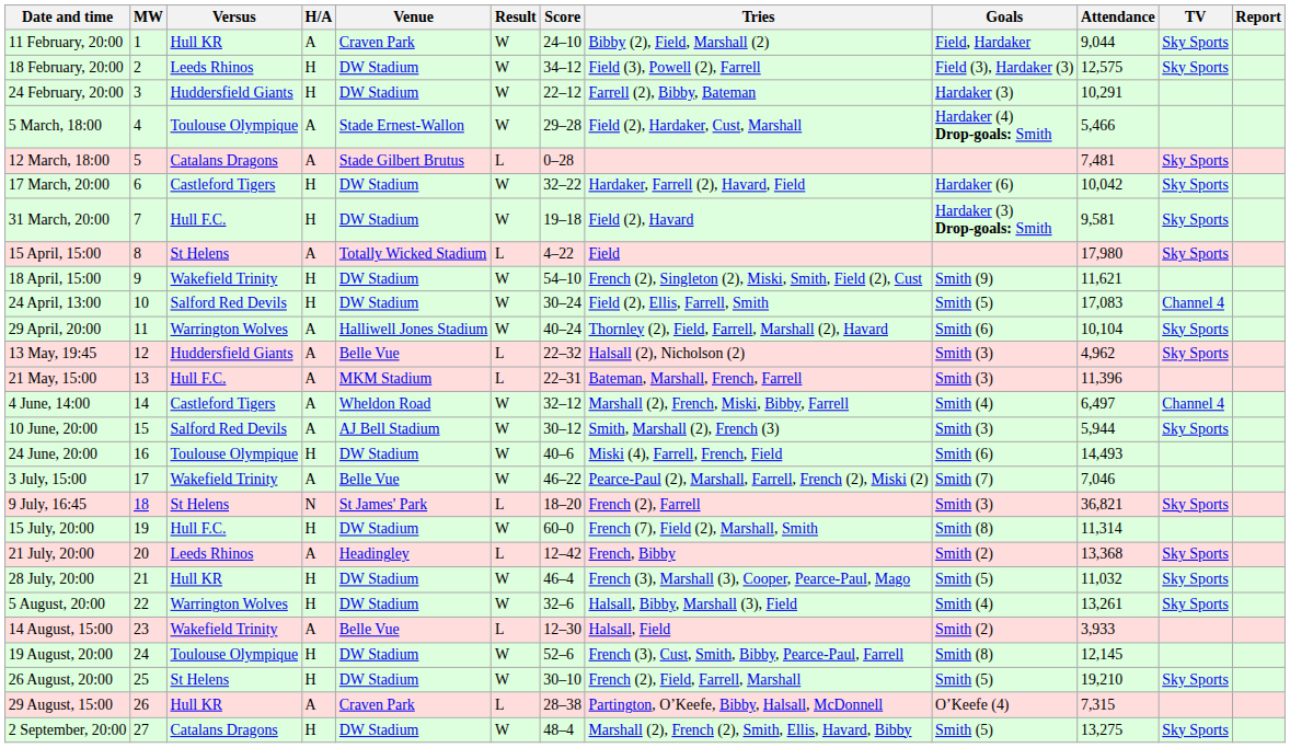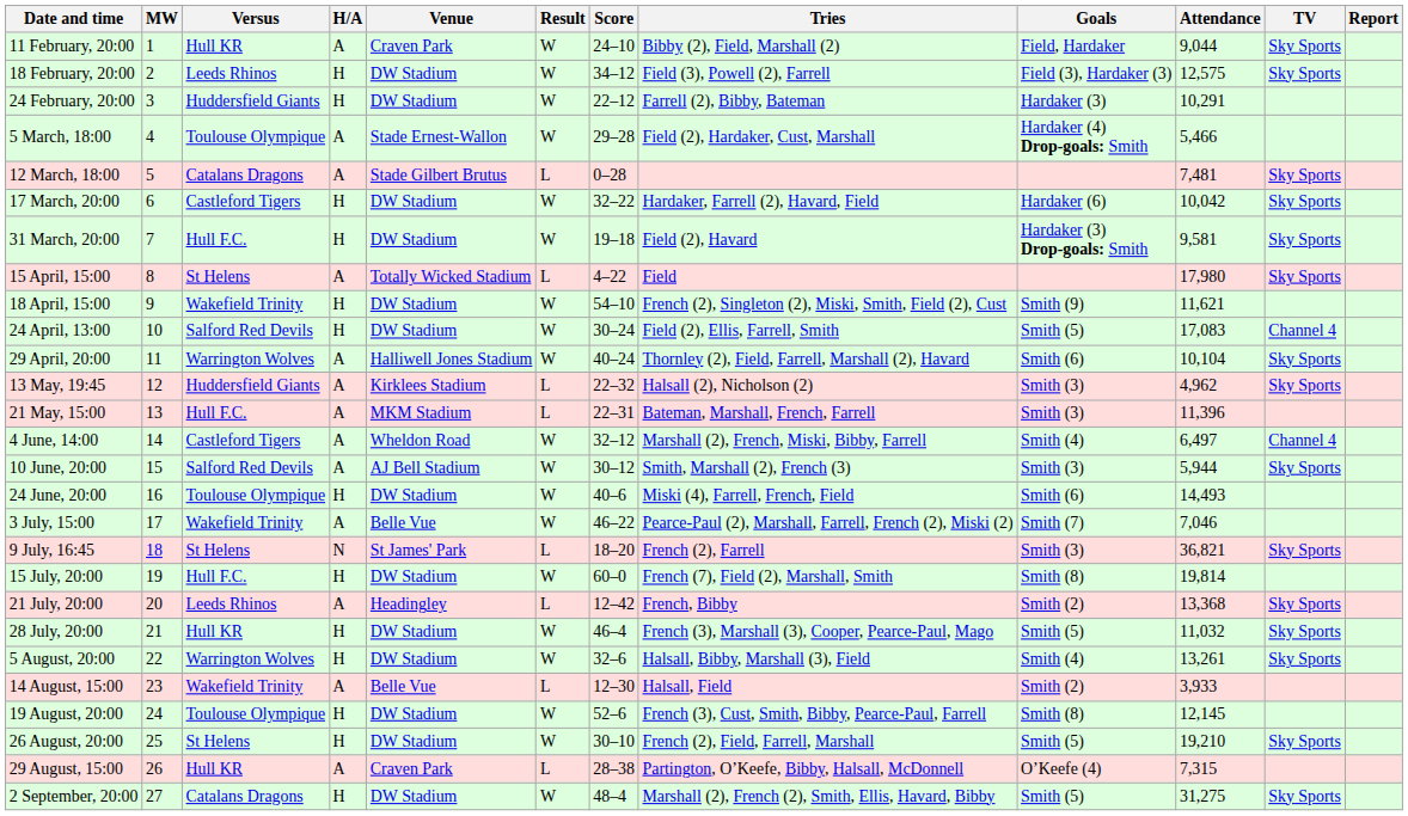 <table class="wikitable" style="font-size:85%;">
 <tr>
 <th>Date and time</th>
 <th>MW</th>
 <th>Versus</th>
 <th>H/A</th>
 <th>Venue</th>
 <th>Result</th>
 <th>Score</th>
 <th>Tries</th>
 <th>Goals</th>
 <th>Attendance</th>
 <th>TV</th>
 <th>Report</th>
 </tr>
 <tr style="background:#ddffdd;">
 <td>11 February, 20:00</td>
 <td>1</td>
 <td> <a href='#'>Hull KR</a></td>
 <td>A</td>
 <td><a href='#'>Craven Park</a></td>
 <td>W</td>
 <td>24–10</td>
 <td><a href='#'>Bibby</a> (2), <a href='#'>Field</a>, <a href='#'>Marshall</a> (2)</td>
 <td><a href='#'>Field</a>, <a href='#'>Hardaker</a></td>
 <td>9,044</td>
 <td><a href='#'>Sky Sports</a></td>
 <td></td>
 </tr>
 <tr style="background:#ddffdd;">
 <td>18 February, 20:00</td>
 <td>2</td>
 <td> <a href='#'>Leeds Rhinos</a></td>
 <td>H</td>
 <td><a href='#'>DW Stadium</a></td>
 <td>W</td>
 <td>34–12</td>
 <td><a href='#'>Field</a> (3), <a href='#'>Powell</a> (2), <a href='#'>Farrell</a></td>
 <td><a href='#'>Field</a> (3), <a href='#'>Hardaker</a> (3)</td>
 <td>12,575</td>
 <td><a href='#'>Sky Sports</a></td>
 <td></td>
 </tr>
 <tr style="background:#ddffdd;">
 <td>24 February, 20:00</td>
 <td>3</td>
 <td> <a href='#'>Huddersfield Giants</a></td>
 <td>H</td>
 <td><a href='#'>DW Stadium</a></td>
 <td>W</td>
 <td>22–12</td>
 <td><a href='#'>Farrell</a> (2), <a href='#'>Bibby</a>, <a href='#'>Bateman</a></td>
 <td><a href='#'>Hardaker</a> (3)</td>
 <td>10,291</td>
 <td></td>
 <td></td>
 </tr>
 <tr style="background:#ddffdd;">
 <td>5 March, 18:00</td>
 <td>4</td>
 <td> <a href='#'>Toulouse Olympique</a></td>
 <td>A</td>
 <td><a href='#'>Stade Ernest-Wallon</a></td>
 <td>W</td>
 <td>29–28</td>
 <td><a href='#'>Field</a> (2), <a href='#'>Hardaker</a>, <a href='#'>Cust</a>, <a href='#'>Marshall</a></td>
 <td><a href='#'>Hardaker</a> (4)<br><strong>Drop-goals:</strong> <a href='#'>Smith</a></td>
 <td>5,466</td>
 <td></td>
 <td></td>
 </tr>
 <tr style="background:#ffdddd;">
 <td>12 March, 18:00</td>
 <td>5</td>
 <td> <a href='#'>Catalans Dragons</a></td>
 <td>A</td>
 <td><a href='#'>Stade Gilbert Brutus</a></td>
 <td>L</td>
 <td>0–28</td>
 <td></td>
 <td></td>
 <td>7,481</td>
 <td><a href='#'>Sky Sports</a></td>
 <td></td>
 </tr>
 <tr style="background:#ddffdd;">
 <td>17 March, 20:00</td>
 <td>6</td>
 <td> <a href='#'>Castleford Tigers</a></td>
 <td>H</td>
 <td><a href='#'>DW Stadium</a></td>
 <td>W</td>
 <td>32–22</td>
 <td><a href='#'>Hardaker</a>, <a href='#'>Farrell</a> (2), <a href='#'>Havard</a>, <a href='#'>Field</a></td>
 <td><a href='#'>Hardaker</a> (6)</td>
 <td>10,042</td>
 <td><a href='#'>Sky Sports</a></td>
 <td></td>
 </tr>
 <tr style="background:#ddffdd;">
 <td>31 March, 20:00</td>
 <td>7</td>
 <td> <a href='#'>Hull F.C.</a></td>
 <td>H</td>
 <td><a href='#'>DW Stadium</a></td>
 <td>W</td>
 <td>19–18</td>
 <td><a href='#'>Field</a> (2), <a href='#'>Havard</a></td>
 <td><a href='#'>Hardaker</a> (3)<br><strong>Drop-goals:</strong> <a href='#'>Smith</a></td>
 <td>9,581</td>
 <td><a href='#'>Sky Sports</a></td>
 <td></td>
 </tr>
 <tr style="background:#ffdddd;">
 <td>15 April, 15:00</td>
 <td>8</td>
 <td> <a href='#'>St Helens</a></td>
 <td>A</td>
 <td><a href='#'>Totally Wicked Stadium</a></td>
 <td>L</td>
 <td>4–22</td>
 <td><a href='#'>Field</a></td>
 <td></td>
 <td>17,980</td>
 <td><a href='#'>Sky Sports</a></td>
 <td></td>
 </tr>
 <tr style="background:#ddffdd;">
 <td>18 April, 15:00</td>
 <td>9</td>
 <td> <a href='#'>Wakefield Trinity</a></td>
 <td>H</td>
 <td><a href='#'>DW Stadium</a></td>
 <td>W</td>
 <td>54–10</td>
 <td><a href='#'>French</a> (2), <a href='#'>Singleton</a> (2), <a href='#'>Miski</a>, <a href='#'>Smith</a>, <a href='#'>Field</a> (2), <a href='#'>Cust</a></td>
 <td><a href='#'>Smith</a> (9)</td>
 <td>11,621</td>
 <td></td>
 <td></td>
 </tr>
 <tr style="background:#ddffdd;">
 <td>24 April, 13:00</td>
 <td>10</td>
 <td> <a href='#'>Salford Red Devils</a></td>
 <td>H</td>
 <td><a href='#'>DW Stadium</a></td>
 <td>W</td>
 <td>30–24</td>
 <td><a href='#'>Field</a> (2), <a href='#'>Ellis</a>, <a href='#'>Farrell</a>, <a href='#'>Smith</a></td>
 <td><a href='#'>Smith</a> (5)</td>
 <td>17,083</td>
 <td><a href='#'>Channel 4</a></td>
 <td></td>
 </tr>
 <tr style="background:#ddffdd;">
 <td>29 April, 20:00</td>
 <td>11</td>
 <td> <a href='#'>Warrington Wolves</a></td>
 <td>A</td>
 <td><a href='#'>Halliwell Jones Stadium</a></td>
 <td>W</td>
 <td>40–24</td>
 <td><a href='#'>Thornley</a> (2), <a href='#'>Field</a>, <a href='#'>Farrell</a>, <a href='#'>Marshall</a> (2), <a href='#'>Havard</a></td>
 <td><a href='#'>Smith</a> (6)</td>
 <td>10,104</td>
 <td><a href='#'>Sky Sports</a></td>
 <td></td>
 </tr>
 <tr style="background:#ffdddd;">
 <td>13 May, 19:45</td>
 <td>12</td>
 <td> <a href='#'>Huddersfield Giants</a></td>
 <td>A</td>
-<td><a href='#'>Belle Vue</a></td>
+<td><a href='#'>Kirklees Stadium</a></td>
 <td>L</td>
 <td>22–32</td>
 <td><a href='#'>Halsall</a> (2), Nicholson (2)</td>
 <td><a href='#'>Smith</a> (3)</td>
 <td>4,962</td>
 <td><a href='#'>Sky Sports</a></td>
 <td></td>
 </tr>
 <tr style="background:#ffdddd;">
 <td>21 May, 15:00</td>
 <td>13</td>
 <td> <a href='#'>Hull F.C.</a></td>
 <td>A</td>
 <td><a href='#'>MKM Stadium</a></td>
 <td>L</td>
 <td>22–31</td>
 <td><a href='#'>Bateman</a>, <a href='#'>Marshall</a>, <a href='#'>French</a>, <a href='#'>Farrell</a></td>
 <td><a href='#'>Smith</a> (3)</td>
 <td>11,396</td>
 <td></td>
 <td></td>
 </tr>
 <tr style="background:#ddffdd;">
 <td>4 June, 14:00</td>
 <td>14</td>
 <td> <a href='#'>Castleford Tigers</a></td>
 <td>A</td>
 <td><a href='#'>Wheldon Road</a></td>
 <td>W</td>
 <td>32–12</td>
 <td><a href='#'>Marshall</a> (2), <a href='#'>French</a>, <a href='#'>Miski</a>, <a href='#'>Bibby</a>, <a href='#'>Farrell</a></td>
 <td><a href='#'>Smith</a> (4)</td>
 <td>6,497</td>
 <td><a href='#'>Channel 4</a></td>
 <td></td>
 </tr>
 <tr style="background:#ddffdd;">
 <td>10 June, 20:00</td>
 <td>15</td>
 <td> <a href='#'>Salford Red Devils</a></td>
 <td>A</td>
 <td><a href='#'>AJ Bell Stadium</a></td>
 <td>W</td>
 <td>30–12</td>
 <td><a href='#'>Smith</a>, <a href='#'>Marshall</a> (2), <a href='#'>French</a> (3)</td>
 <td><a href='#'>Smith</a> (3)</td>
 <td>5,944</td>
 <td><a href='#'>Sky Sports</a></td>
 <td></td>
 </tr>
 <tr style="background:#ddffdd;">
 <td>24 June, 20:00</td>
 <td>16</td>
 <td> <a href='#'>Toulouse Olympique</a></td>
 <td>H</td>
 <td><a href='#'>DW Stadium</a></td>
 <td>W</td>
 <td>40–6</td>
 <td><a href='#'>Miski</a> (4), <a href='#'>Farrell</a>, <a href='#'>French</a>, <a href='#'>Field</a></td>
 <td><a href='#'>Smith</a> (6)</td>
 <td>14,493</td>
 <td></td>
 <td></td>
 </tr>
 <tr style="background:#ddffdd;">
 <td>3 July, 15:00</td>
 <td>17</td>
 <td> <a href='#'>Wakefield Trinity</a></td>
 <td>A</td>
 <td><a href='#'>Belle Vue</a></td>
 <td>W</td>
 <td>46–22</td>
 <td><a href='#'>Pearce-Paul</a> (2), <a href='#'>Marshall</a>, <a href='#'>Farrell</a>, <a href='#'>French</a> (2), <a href='#'>Miski</a> (2)</td>
 <td><a href='#'>Smith</a> (7)</td>
 <td>7,046</td>
 <td></td>
 <td></td>
 </tr>
 <tr style="background:#ffdddd;">
 <td>9 July, 16:45</td>
 <td><a href='#'>18</a></td>
 <td> <a href='#'>St Helens</a></td>
 <td>N</td>
 <td><a href='#'>St James' Park</a></td>
 <td>L</td>
 <td>18–20</td>
 <td><a href='#'>French</a> (2), <a href='#'>Farrell</a></td>
 <td><a href='#'>Smith</a> (3)</td>
 <td>36,821</td>
 <td><a href='#'>Sky Sports</a></td>
 <td></td>
 </tr>
 <tr style="background:#ddffdd;">
 <td>15 July, 20:00</td>
 <td>19</td>
 <td> <a href='#'>Hull F.C.</a></td>
 <td>H</td>
 <td><a href='#'>DW Stadium</a></td>
 <td>W</td>
 <td>60–0</td>
 <td><a href='#'>French</a> (7), <a href='#'>Field</a> (2), <a href='#'>Marshall</a>, <a href='#'>Smith</a></td>
 <td><a href='#'>Smith</a> (8)</td>
-<td>11,314</td>
+<td>19,814</td>
 <td></td>
 <td></td>
 </tr>
 <tr style="background:#ffdddd;">
 <td>21 July, 20:00</td>
 <td>20</td>
 <td> <a href='#'>Leeds Rhinos</a></td>
 <td>A</td>
 <td><a href='#'>Headingley</a></td>
 <td>L</td>
 <td>12–42</td>
 <td><a href='#'>French</a>, <a href='#'>Bibby</a></td>
 <td><a href='#'>Smith</a> (2)</td>
 <td>13,368</td>
 <td><a href='#'>Sky Sports</a></td>
 <td></td>
 </tr>
 <tr style="background:#ddffdd;">
 <td>28 July, 20:00</td>
 <td>21</td>
 <td> <a href='#'>Hull KR</a></td>
 <td>H</td>
 <td><a href='#'>DW Stadium</a></td>
 <td>W</td>
 <td>46–4</td>
 <td><a href='#'>French</a> (3), <a href='#'>Marshall</a> (3), <a href='#'>Cooper</a>, <a href='#'>Pearce-Paul</a>, <a href='#'>Mago</a></td>
 <td><a href='#'>Smith</a> (5)</td>
 <td>11,032</td>
 <td><a href='#'>Sky Sports</a></td>
 <td></td>
 </tr>
 <tr style="background:#ddffdd;">
 <td>5 August, 20:00</td>
 <td>22</td>
 <td> <a href='#'>Warrington Wolves</a></td>
 <td>H</td>
 <td><a href='#'>DW Stadium</a></td>
 <td>W</td>
 <td>32–6</td>
 <td><a href='#'>Halsall</a>, <a href='#'>Bibby</a>, <a href='#'>Marshall</a> (3), <a href='#'>Field</a></td>
 <td><a href='#'>Smith</a> (4)</td>
 <td>13,261</td>
 <td><a href='#'>Sky Sports</a></td>
 <td></td>
 </tr>
 <tr style="background:#ffdddd;">
 <td>14 August, 15:00</td>
 <td>23</td>
 <td> <a href='#'>Wakefield Trinity</a></td>
 <td>A</td>
 <td><a href='#'>Belle Vue</a></td>
 <td>L</td>
 <td>12–30</td>
 <td><a href='#'>Halsall</a>, <a href='#'>Field</a></td>
 <td><a href='#'>Smith</a> (2)</td>
 <td>3,933</td>
 <td></td>
 <td></td>
 </tr>
 <tr style="background:#ddffdd;">
 <td>19 August, 20:00</td>
 <td>24</td>
 <td> <a href='#'>Toulouse Olympique</a></td>
 <td>H</td>
 <td><a href='#'>DW Stadium</a></td>
 <td>W</td>
 <td>52–6</td>
 <td><a href='#'>French</a> (3), <a href='#'>Cust</a>, <a href='#'>Smith</a>, <a href='#'>Bibby</a>, <a href='#'>Pearce-Paul</a>, <a href='#'>Farrell</a></td>
 <td><a href='#'>Smith</a> (8)</td>
 <td>12,145</td>
 <td></td>
 <td></td>
 </tr>
 <tr style="background:#ddffdd;">
 <td>26 August, 20:00</td>
 <td>25</td>
 <td> <a href='#'>St Helens</a></td>
 <td>H</td>
 <td><a href='#'>DW Stadium</a></td>
 <td>W</td>
 <td>30–10</td>
 <td><a href='#'>French</a> (2), <a href='#'>Field</a>, <a href='#'>Farrell</a>, <a href='#'>Marshall</a></td>
 <td><a href='#'>Smith</a> (5)</td>
 <td>19,210</td>
 <td><a href='#'>Sky Sports</a></td>
 <td></td>
 </tr>
 <tr style="background:#ffdddd;">
 <td>29 August, 15:00</td>
 <td>26</td>
 <td> <a href='#'>Hull KR</a></td>
 <td>A</td>
 <td><a href='#'>Craven Park</a></td>
 <td>L</td>
 <td>28–38</td>
 <td><a href='#'>Partington</a>, O’Keefe, <a href='#'>Bibby</a>, <a href='#'>Halsall</a>, <a href='#'>McDonnell</a></td>
 <td>O’Keefe (4)</td>
 <td>7,315</td>
 <td></td>
 <td></td>
 </tr>
 <tr style="background:#ddffdd;">
 <td>2 September, 20:00</td>
 <td>27</td>
 <td> <a href='#'>Catalans Dragons</a></td>
 <td>H</td>
 <td><a href='#'>DW Stadium</a></td>
 <td>W</td>
 <td>48–4</td>
 <td><a href='#'>Marshall</a> (2), <a href='#'>French</a> (2), <a href='#'>Smith</a>, <a href='#'>Ellis</a>, <a href='#'>Havard</a>, <a href='#'>Bibby</a></td>
 <td><a href='#'>Smith</a> (5)</td>
-<td>13,275</td>
+<td>31,275</td>
 <td><a href='#'>Sky Sports</a></td>
 <td></td>
 </tr>
 </table>
